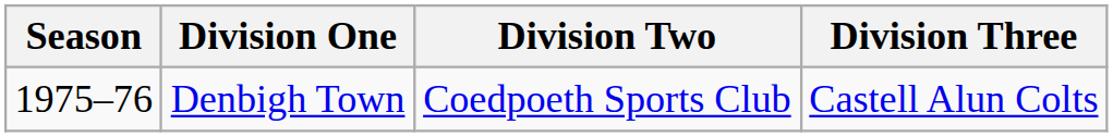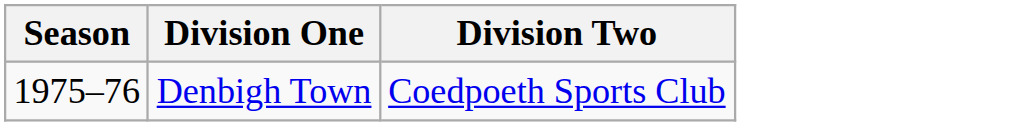 <table class="wikitable" style="text-align: center">
 <tr>
 <th>Season</th>
 <th>Division One</th>
 <th>Division Two</th>
-<th>Division Three</th>
 </tr>
 <tr>
 <td>1975–76</td>
 <td><a href='#'>Denbigh Town</a></td>
 <td><a href='#'>Coedpoeth Sports Club</a></td>
-<td><a href='#'>Castell Alun Colts</a></td>
 </tr>
 </table>
